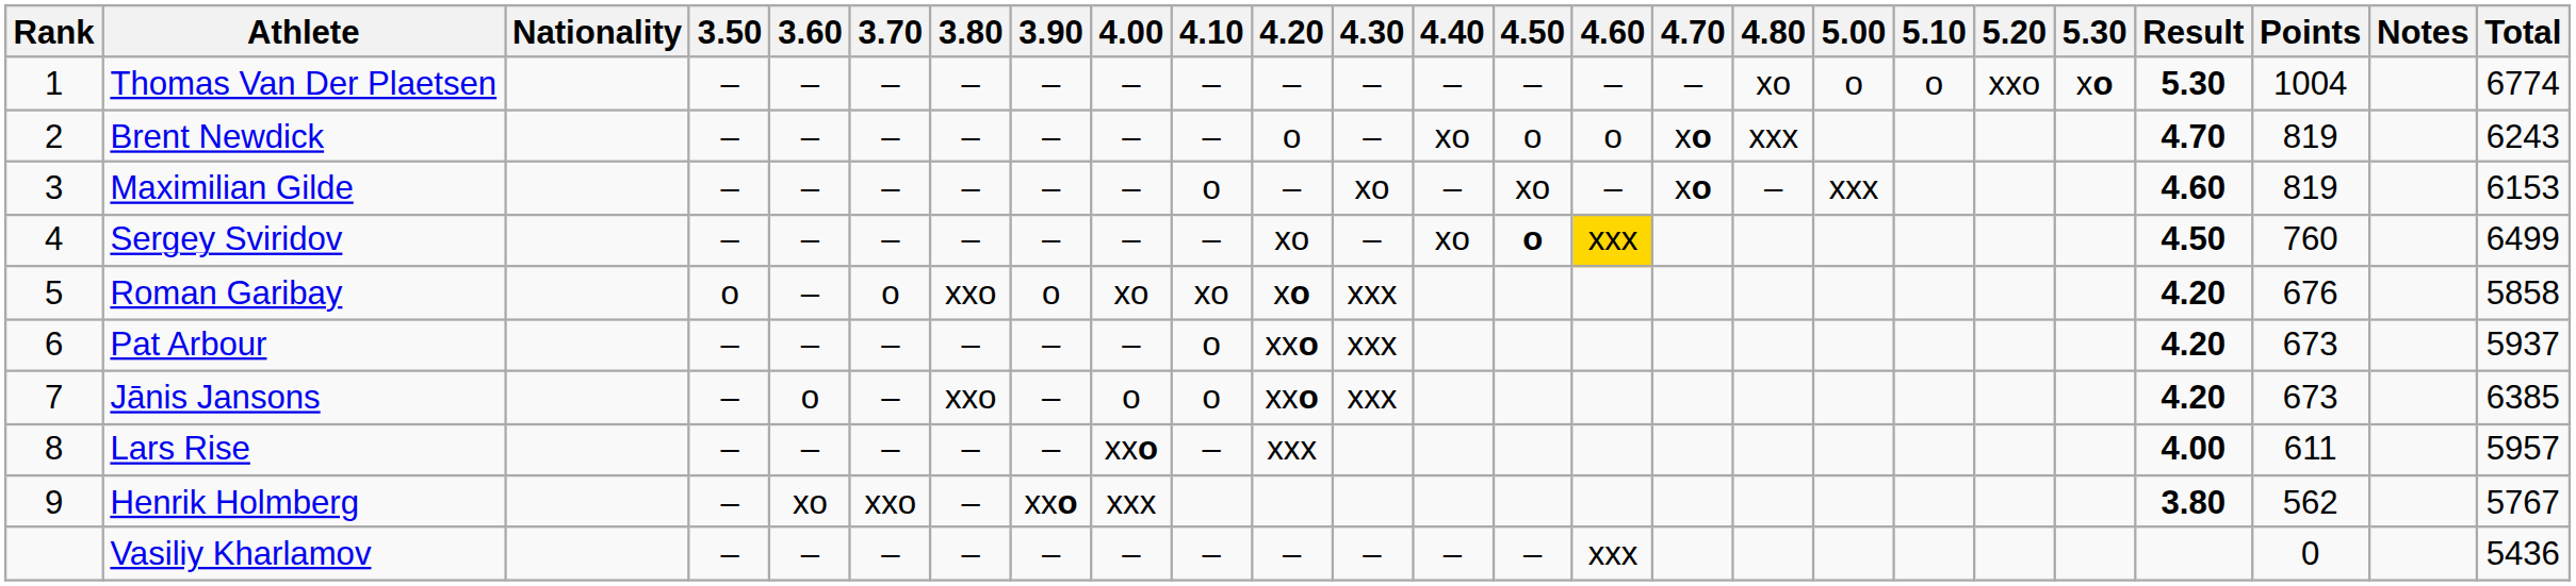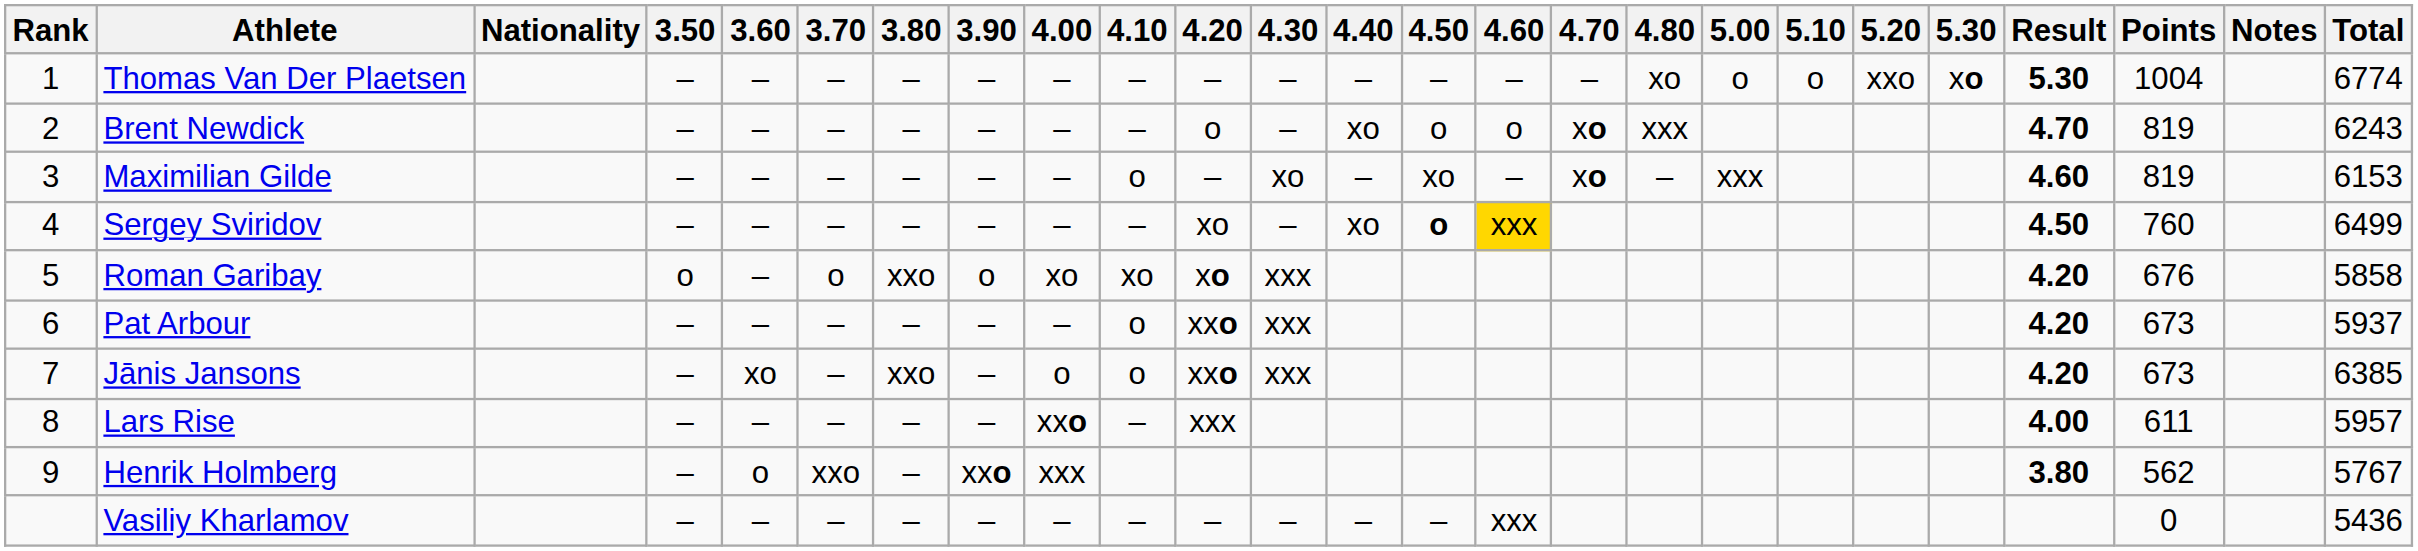 <table class="wikitable sortable" style="text-align:center;font-size:85%">
 <tr>
 <th>Rank</th>
 <th>Athlete</th>
 <th>Nationality</th>
 <th>3.50</th>
 <th>3.60</th>
 <th>3.70</th>
 <th>3.80</th>
 <th>3.90</th>
 <th>4.00</th>
 <th>4.10</th>
 <th>4.20</th>
 <th>4.30</th>
 <th>4.40</th>
 <th>4.50</th>
 <th>4.60</th>
 <th>4.70</th>
 <th>4.80</th>
 <th>5.00</th>
 <th>5.10</th>
 <th>5.20</th>
 <th>5.30</th>
 <th>Result</th>
 <th>Points</th>
 <th>Notes</th>
 <th>Total</th>
 </tr>
 <tr>
 <td>1</td>
 <td align="left"><a href='#'>Thomas Van Der Plaetsen</a></td>
 <td align=left></td>
 <td>–</td>
 <td>–</td>
 <td>–</td>
 <td>–</td>
 <td>–</td>
 <td>–</td>
 <td>–</td>
 <td>–</td>
 <td>–</td>
 <td>–</td>
 <td>–</td>
 <td>–</td>
 <td>–</td>
 <td>xo</td>
 <td>o</td>
 <td>o</td>
 <td>xxo</td>
 <td>x<strong>o</strong></td>
 <td><strong>5.30</strong></td>
 <td>1004</td>
 <td></td>
 <td>6774</td>
 </tr>
 <tr>
 <td>2</td>
 <td align="left"><a href='#'>Brent Newdick</a></td>
 <td align=left></td>
 <td>–</td>
 <td>–</td>
 <td>–</td>
 <td>–</td>
 <td>–</td>
 <td>–</td>
 <td>–</td>
 <td>o</td>
 <td>–</td>
 <td>xo</td>
 <td>o</td>
 <td>o</td>
 <td>x<strong>o</strong></td>
 <td>xxx</td>
 <td></td>
 <td></td>
 <td></td>
 <td></td>
 <td><strong>4.70</strong></td>
 <td>819</td>
 <td></td>
 <td>6243</td>
 </tr>
 <tr>
 <td>3</td>
 <td align="left"><a href='#'>Maximilian Gilde</a></td>
 <td align=left></td>
 <td>–</td>
 <td>–</td>
 <td>–</td>
 <td>–</td>
 <td>–</td>
 <td>–</td>
 <td>o</td>
 <td>–</td>
 <td>xo</td>
 <td>–</td>
 <td>xo</td>
 <td>–</td>
 <td>x<strong>o</strong></td>
 <td>–</td>
 <td>xxx</td>
 <td></td>
 <td></td>
 <td></td>
 <td><strong>4.60</strong></td>
 <td>819</td>
 <td></td>
 <td>6153</td>
 </tr>
 <tr>
 <td>4</td>
 <td align="left"><a href='#'>Sergey Sviridov</a></td>
 <td align=left></td>
 <td>–</td>
 <td>–</td>
 <td>–</td>
 <td>–</td>
 <td>–</td>
 <td>–</td>
 <td>–</td>
 <td>xo</td>
 <td>–</td>
 <td>xo</td>
 <td><strong>o</strong></td>
 <td style="background: gold;">xxx</td>
 <td></td>
 <td></td>
 <td></td>
 <td></td>
 <td></td>
 <td></td>
 <td><strong>4.50</strong></td>
 <td>760</td>
 <td></td>
 <td>6499</td>
 </tr>
 <tr>
 <td>5</td>
 <td align="left"><a href='#'>Roman Garibay</a></td>
 <td align=left></td>
 <td>o</td>
 <td>–</td>
 <td>o</td>
 <td>xxo</td>
 <td>o</td>
 <td>xo</td>
 <td>xo</td>
 <td>x<strong>o</strong></td>
 <td>xxx</td>
 <td></td>
 <td></td>
 <td></td>
 <td></td>
 <td></td>
 <td></td>
 <td></td>
 <td></td>
 <td></td>
 <td><strong>4.20</strong></td>
 <td>676</td>
 <td></td>
 <td>5858</td>
 </tr>
 <tr>
 <td>6</td>
 <td align="left"><a href='#'>Pat Arbour</a></td>
 <td align=left></td>
 <td>–</td>
 <td>–</td>
 <td>–</td>
 <td>–</td>
 <td>–</td>
 <td>–</td>
 <td>o</td>
 <td>xx<strong>o</strong></td>
 <td>xxx</td>
 <td></td>
 <td></td>
 <td></td>
 <td></td>
 <td></td>
 <td></td>
 <td></td>
 <td></td>
 <td></td>
 <td><strong>4.20</strong></td>
 <td>673</td>
 <td></td>
 <td>5937</td>
 </tr>
 <tr>
 <td>7</td>
 <td align="left"><a href='#'>Jānis Jansons</a></td>
 <td align=left></td>
 <td>–</td>
-<td>o</td>
+<td>xo</td>
 <td>–</td>
 <td>xxo</td>
 <td>–</td>
 <td>o</td>
 <td>o</td>
 <td>xx<strong>o</strong></td>
 <td>xxx</td>
 <td></td>
 <td></td>
 <td></td>
 <td></td>
 <td></td>
 <td></td>
 <td></td>
 <td></td>
 <td></td>
 <td><strong>4.20</strong></td>
 <td>673</td>
 <td></td>
 <td>6385</td>
 </tr>
 <tr>
 <td>8</td>
 <td align="left"><a href='#'>Lars Rise</a></td>
 <td align=left></td>
 <td>–</td>
 <td>–</td>
 <td>–</td>
 <td>–</td>
 <td>–</td>
 <td>xx<strong>o</strong></td>
 <td>–</td>
 <td>xxx</td>
 <td></td>
 <td></td>
 <td></td>
 <td></td>
 <td></td>
 <td></td>
 <td></td>
 <td></td>
 <td></td>
 <td></td>
 <td><strong>4.00</strong></td>
 <td>611</td>
 <td></td>
 <td>5957</td>
 </tr>
 <tr>
 <td>9</td>
 <td align="left"><a href='#'>Henrik Holmberg</a></td>
 <td align=left></td>
 <td>–</td>
-<td>xo</td>
+<td>o</td>
 <td>xxo</td>
 <td>–</td>
 <td>xx<strong>o</strong></td>
 <td>xxx</td>
 <td></td>
 <td></td>
 <td></td>
 <td></td>
 <td></td>
 <td></td>
 <td></td>
 <td></td>
 <td></td>
 <td></td>
 <td></td>
 <td></td>
 <td><strong>3.80</strong></td>
 <td>562</td>
 <td></td>
 <td>5767</td>
 </tr>
 <tr>
 <td></td>
 <td align="left"><a href='#'>Vasiliy Kharlamov</a></td>
 <td align=left></td>
 <td>–</td>
 <td>–</td>
 <td>–</td>
 <td>–</td>
 <td>–</td>
 <td>–</td>
 <td>–</td>
 <td>–</td>
 <td>–</td>
 <td>–</td>
 <td>–</td>
 <td>xxx</td>
 <td></td>
 <td></td>
 <td></td>
 <td></td>
 <td></td>
 <td></td>
 <td><strong></strong></td>
 <td>0</td>
 <td></td>
 <td>5436</td>
 </tr>
 </table>
